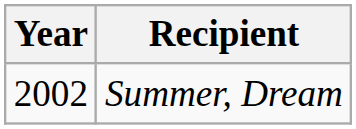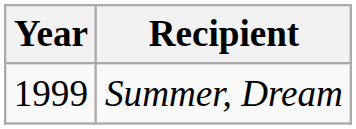 <table class="wikitable sortable">
 <tr>
 <th>Year</th>
 <th>Recipient</th>
 </tr>
 <tr>
-<td>2002</td>
+<td>1999</td>
 <td><em>Summer, Dream</em></td>
 </tr>
 </table>
